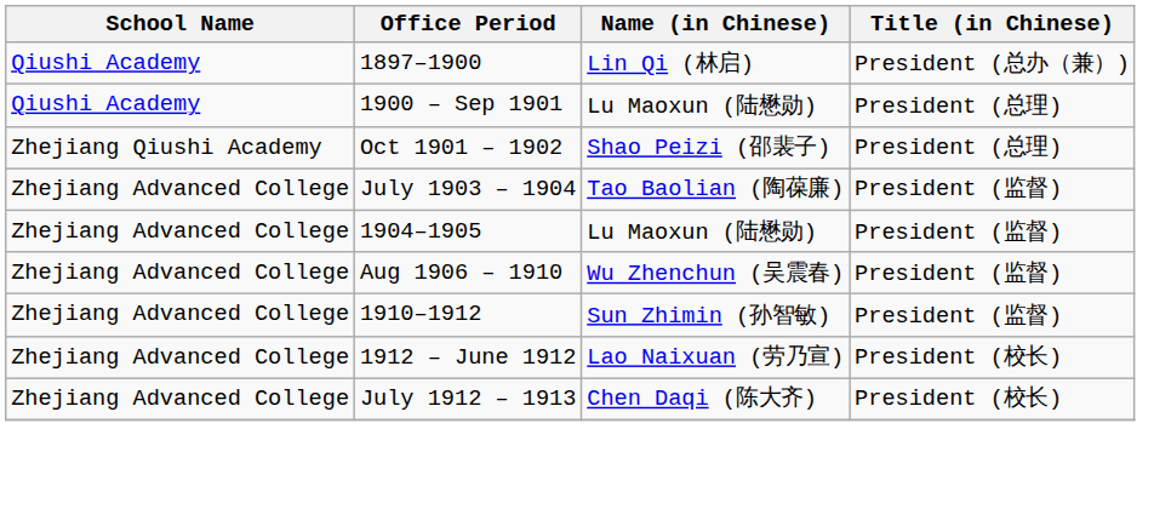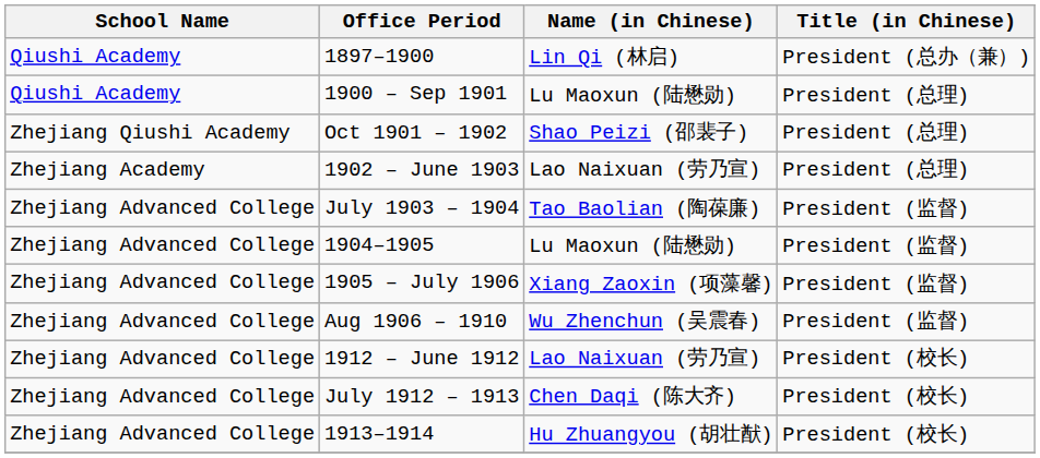 <table class="wikitable">
 <tr>
 <th>School Name</th>
 <th>Office Period</th>
 <th>Name (in Chinese)</th>
 <th>Title (in Chinese)</th>
 </tr>
 <tr>
 <td><a href='#'>Qiushi Academy</a></td>
 <td>1897–1900</td>
 <td><a href='#'>Lin Qi</a> (林启)</td>
 <td>President (总办（兼）)</td>
 </tr>
 <tr>
 <td><a href='#'>Qiushi Academy</a></td>
 <td>1900 – Sep 1901</td>
 <td>Lu Maoxun (陆懋勋)</td>
 <td>President (总理)</td>
 </tr>
 <tr>
 <td>Zhejiang Qiushi Academy</td>
 <td>Oct 1901 – 1902</td>
 <td><a href='#'>Shao Peizi</a> (邵裴子)</td>
 <td>President (总理)</td>
 </tr>
 <tr>
+<td>Zhejiang Academy</td>
+<td>1902 – June 1903</td>
+<td>Lao Naixuan (劳乃宣)</td>
+<td>President (总理)</td>
+</tr>
+<tr>
 <td>Zhejiang Advanced College</td>
 <td>July 1903 – 1904</td>
 <td><a href='#'>Tao Baolian</a> (陶葆廉)</td>
 <td>President (监督)</td>
 </tr>
 <tr>
 <td>Zhejiang Advanced College</td>
 <td>1904–1905</td>
 <td>Lu Maoxun (陆懋勋)</td>
 <td>President (监督)</td>
 </tr>
 <tr>
 <td>Zhejiang Advanced College</td>
-<td>Aug 1906 – 1910</td>
-<td><a href='#'>Wu Zhenchun</a> (吴震春)</td>
+<td>1905 – July 1906</td>
+<td><a href='#'>Xiang Zaoxin</a> (项藻馨)</td>
 <td>President (监督)</td>
 </tr>
 <tr>
 <td>Zhejiang Advanced College</td>
-<td>1910–1912</td>
-<td><a href='#'>Sun Zhimin</a> (孙智敏)</td>
+<td>Aug 1906 – 1910</td>
+<td><a href='#'>Wu Zhenchun</a> (吴震春)</td>
 <td>President (监督)</td>
 </tr>
 <tr>
 <td>Zhejiang Advanced College</td>
 <td>1912 – June 1912</td>
 <td><a href='#'>Lao Naixuan</a> (劳乃宣)</td>
 <td>President (校长)</td>
 </tr>
 <tr>
 <td>Zhejiang Advanced College</td>
 <td>July 1912 – 1913</td>
 <td><a href='#'>Chen Daqi</a> (陈大齐)</td>
 <td>President (校长)</td>
 </tr>
 <tr>
+<td>Zhejiang Advanced College</td>
+<td>1913–1914</td>
+<td><a href='#'>Hu Zhuangyou</a> (胡壮猷)</td>
+<td>President (校长)</td>
+</tr>
+<tr>
 </tr>
 </table>
